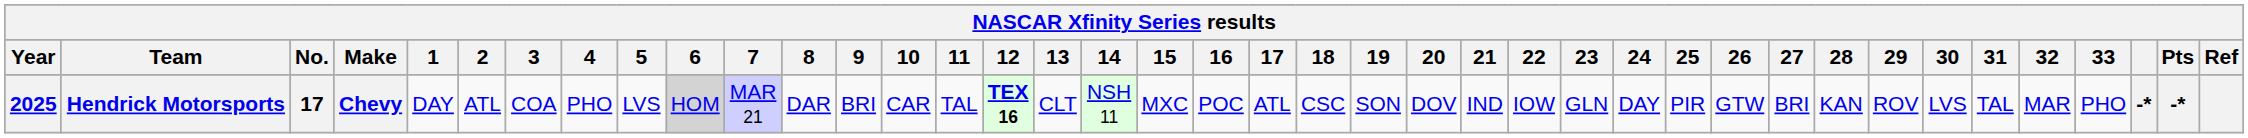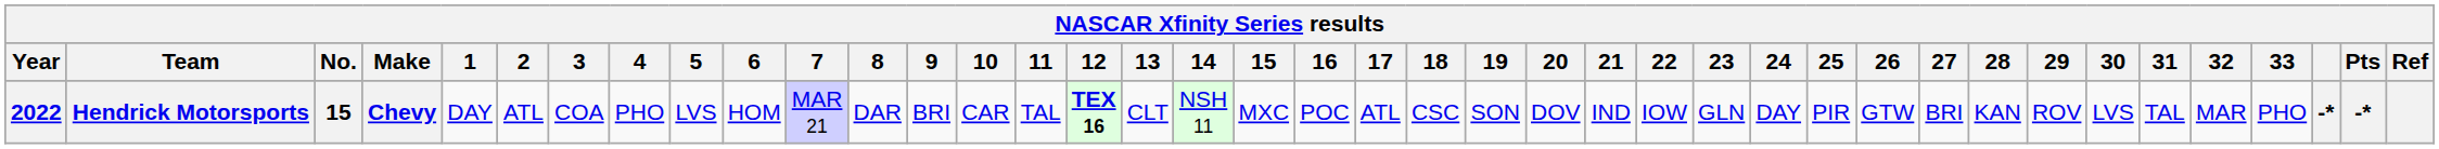 <table class="wikitable" style="text-align:center; font-size:75%">
 <tr>
 <th colspan=42><a href='#'>NASCAR Xfinity Series</a> results</th>
 </tr>
 <tr>
 <th>Year</th>
 <th>Team</th>
 <th>No.</th>
 <th>Make</th>
 <th>1</th>
 <th>2</th>
 <th>3</th>
 <th>4</th>
 <th>5</th>
 <th>6</th>
 <th>7</th>
 <th>8</th>
 <th>9</th>
 <th>10</th>
 <th>11</th>
 <th>12</th>
 <th>13</th>
 <th>14</th>
 <th>15</th>
 <th>16</th>
 <th>17</th>
 <th>18</th>
 <th>19</th>
 <th>20</th>
 <th>21</th>
 <th>22</th>
 <th>23</th>
 <th>24</th>
 <th>25</th>
 <th>26</th>
 <th>27</th>
 <th>28</th>
 <th>29</th>
 <th>30</th>
 <th>31</th>
 <th>32</th>
 <th>33</th>
 <th></th>
 <th>Pts</th>
 <th>Ref</th>
 </tr>
 <tr>
-<th><a href='#'>2025</a></th>
+<th><a href='#'>2022</a></th>
 <th><a href='#'>Hendrick Motorsports</a></th>
-<th>17</th>
+<th>15</th>
 <th><a href='#'>Chevy</a></th>
 <td><a href='#'>DAY</a></td>
 <td><a href='#'>ATL</a></td>
 <td><a href='#'>COA</a></td>
 <td><a href='#'>PHO</a></td>
 <td><a href='#'>LVS</a></td>
-<td style="background: lightgrey;"><a href='#'>HOM</a></td>
+<td><a href='#'>HOM</a></td>
 <td style="background:#CFCFFF;"><a href='#'>MAR</a><br><small>21</small></td>
 <td><a href='#'>DAR</a></td>
 <td><a href='#'>BRI</a></td>
 <td><a href='#'>CAR</a></td>
 <td><a href='#'>TAL</a></td>
 <td style="background:#DFFFDF;"><strong><a href='#'>TEX</a><br><small>16</small></strong></td>
 <td><a href='#'>CLT</a></td>
 <td style="background:#DFFFDF;"><a href='#'>NSH</a><br><small>11</small></td>
 <td><a href='#'>MXC</a></td>
 <td><a href='#'>POC</a></td>
 <td><a href='#'>ATL</a></td>
 <td><a href='#'>CSC</a></td>
 <td><a href='#'>SON</a></td>
 <td><a href='#'>DOV</a></td>
 <td><a href='#'>IND</a></td>
 <td><a href='#'>IOW</a></td>
 <td><a href='#'>GLN</a></td>
 <td><a href='#'>DAY</a></td>
 <td><a href='#'>PIR</a></td>
 <td><a href='#'>GTW</a></td>
 <td><a href='#'>BRI</a></td>
 <td><a href='#'>KAN</a></td>
 <td><a href='#'>ROV</a></td>
 <td><a href='#'>LVS</a></td>
 <td><a href='#'>TAL</a></td>
 <td><a href='#'>MAR</a></td>
 <td><a href='#'>PHO</a></td>
 <th>-*</th>
 <th>-*</th>
 <th></th>
 </tr>
 </table>
